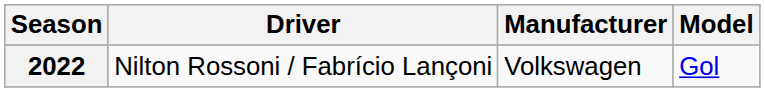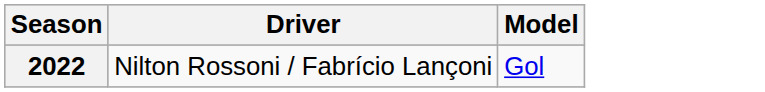 <table class="wikitable">
 <tr>
 <th>Season</th>
 <th>Driver</th>
-<th>Manufacturer</th>
 <th>Model</th>
 </tr>
 <tr>
 <th>2022</th>
 <td> Nilton Rossoni /  Fabrício Lançoni</td>
-<td> Volkswagen</td>
 <td><a href='#'>Gol</a></td>
 </tr>
 </table>
